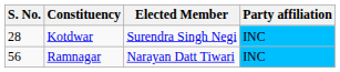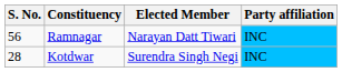 <table class="wikitable sortable">
 <tr style="background:#E9E9E9;">
 <th>S. No.</th>
 <th>Constituency</th>
 <th>Elected Member</th>
 <th>Party affiliation</th>
 </tr>
 <tr>
+<td>56</td>
+<td><a href='#'>Ramnagar</a></td>
+<td><a href='#'>Narayan Datt Tiwari</a></td>
+<td bgcolor=#00BFFF>INC</td>
+</tr>
+<tr>
 <td>28</td>
 <td><a href='#'>Kotdwar</a></td>
 <td><a href='#'>Surendra Singh Negi</a></td>
 <td bgcolor=#00BFFF>INC</td>
 </tr>
-<tr>
-<td>56</td>
-<td><a href='#'>Ramnagar</a></td>
-<td><a href='#'>Narayan Datt Tiwari</a></td>
-<td bgcolor=#00BFFF>INC</td>
-</tr>
 </table>
